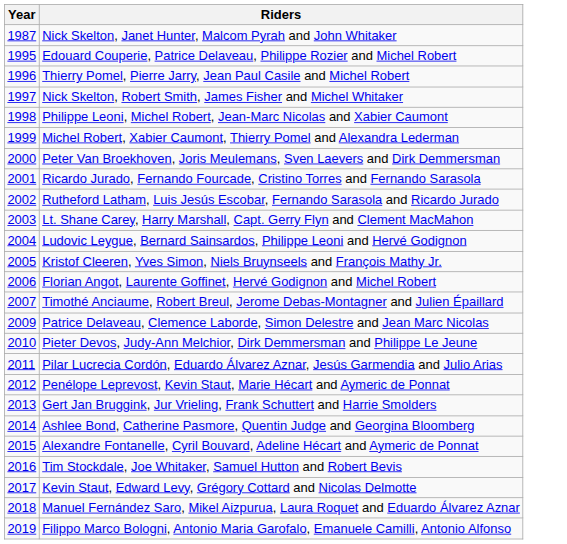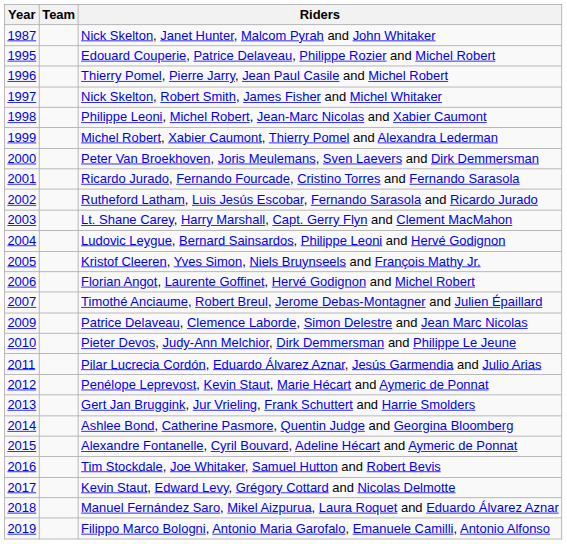 <table class="wikitable">
 <tr>
 <th>Year</th>
+<th>Team</th>
 <th>Riders</th>
 </tr>
 <tr>
 <td><a href='#'>1987</a> </td>
+<td></td>
 <td><a href='#'>Nick Skelton</a>, <a href='#'>Janet Hunter</a>, <a href='#'>Malcom Pyrah</a> and <a href='#'>John Whitaker</a></td>
 </tr>
 <tr>
 <td><a href='#'>1995</a> </td>
+<td></td>
 <td><a href='#'>Edouard Couperie</a>, <a href='#'>Patrice Delaveau</a>, <a href='#'>Philippe Rozier</a> and <a href='#'>Michel Robert</a></td>
 </tr>
 <tr>
 <td><a href='#'>1996</a></td>
+<td></td>
 <td><a href='#'>Thierry Pomel</a>, <a href='#'>Pierre Jarry</a>, <a href='#'>Jean Paul Casile</a> and <a href='#'>Michel Robert</a></td>
 </tr>
 <tr>
 <td><a href='#'>1997</a> </td>
+<td></td>
 <td><a href='#'>Nick Skelton</a>, <a href='#'>Robert Smith</a>, <a href='#'>James Fisher</a> and <a href='#'>Michel Whitaker</a></td>
 </tr>
 <tr>
 <td><a href='#'>1998</a></td>
+<td></td>
 <td><a href='#'>Philippe Leoni</a>, <a href='#'>Michel Robert</a>, <a href='#'>Jean-Marc Nicolas</a> and <a href='#'>Xabier Caumont</a></td>
 </tr>
 <tr>
 <td><a href='#'>1999</a> </td>
+<td></td>
 <td><a href='#'>Michel Robert</a>, <a href='#'>Xabier Caumont</a>, <a href='#'>Thierry Pomel</a> and <a href='#'>Alexandra Lederman</a></td>
 </tr>
 <tr>
 <td><a href='#'>2000</a> </td>
+<td></td>
 <td><a href='#'>Peter Van Broekhoven</a>, <a href='#'>Joris Meulemans</a>, <a href='#'>Sven Laevers</a> and <a href='#'>Dirk Demmersman</a></td>
 </tr>
 <tr>
 <td><a href='#'>2001</a></td>
+<td></td>
 <td><a href='#'>Ricardo Jurado</a>, <a href='#'>Fernando Fourcade</a>, <a href='#'>Cristino Torres</a> and <a href='#'>Fernando Sarasola</a></td>
 </tr>
 <tr>
 <td><a href='#'>2002</a></td>
+<td></td>
 <td><a href='#'>Rutheford Latham</a>, <a href='#'>Luis Jesús Escobar</a>, <a href='#'>Fernando Sarasola</a> and <a href='#'>Ricardo Jurado</a></td>
 </tr>
 <tr>
 <td><a href='#'>2003</a> </td>
+<td></td>
 <td><a href='#'>Lt. Shane Carey</a>, <a href='#'>Harry Marshall</a>, <a href='#'>Capt. Gerry Flyn</a> and <a href='#'>Clement MacMahon</a></td>
 </tr>
 <tr>
 <td><a href='#'>2004</a></td>
+<td></td>
 <td><a href='#'>Ludovic Leygue</a>, <a href='#'>Bernard Sainsardos</a>, <a href='#'>Philippe Leoni</a> and <a href='#'>Hervé Godignon</a></td>
 </tr>
 <tr>
 <td><a href='#'>2005</a></td>
+<td></td>
 <td><a href='#'>Kristof Cleeren</a>, <a href='#'>Yves Simon</a>, <a href='#'>Niels Bruynseels</a> and <a href='#'>François Mathy Jr.</a></td>
 </tr>
 <tr>
 <td><a href='#'>2006</a></td>
+<td></td>
 <td><a href='#'>Florian Angot</a>, <a href='#'>Laurente Goffinet</a>, <a href='#'>Hervé Godignon</a> and <a href='#'>Michel Robert</a></td>
 </tr>
 <tr>
 <td><a href='#'>2007</a></td>
+<td></td>
 <td><a href='#'>Timothé Anciaume</a>, <a href='#'>Robert Breul</a>, <a href='#'>Jerome Debas-Montagner</a> and <a href='#'>Julien Épaillard</a></td>
 </tr>
 <tr>
 <td><a href='#'>2009</a> </td>
+<td></td>
 <td><a href='#'>Patrice Delaveau</a>, <a href='#'>Clemence Laborde</a>, <a href='#'>Simon Delestre</a> and <a href='#'>Jean Marc Nicolas</a></td>
 </tr>
 <tr>
 <td><a href='#'>2010</a></td>
+<td></td>
 <td><a href='#'>Pieter Devos</a>, <a href='#'>Judy-Ann Melchior</a>, <a href='#'>Dirk Demmersman</a> and <a href='#'>Philippe Le Jeune</a></td>
 </tr>
 <tr>
 <td><a href='#'>2011</a></td>
+<td></td>
 <td><a href='#'>Pilar Lucrecia Cordón</a>, <a href='#'>Eduardo Álvarez Aznar</a>, <a href='#'>Jesús Garmendia</a> and <a href='#'>Julio Arias</a></td>
 </tr>
 <tr>
 <td><a href='#'>2012</a></td>
+<td></td>
 <td><a href='#'>Penélope Leprevost</a>, <a href='#'>Kevin Staut</a>, <a href='#'>Marie Hécart</a> and <a href='#'>Aymeric de Ponnat</a></td>
 </tr>
 <tr>
 <td><a href='#'>2013</a> </td>
+<td></td>
 <td><a href='#'>Gert Jan Bruggink</a>, <a href='#'>Jur Vrieling</a>, <a href='#'>Frank Schuttert</a> and <a href='#'>Harrie Smolders</a></td>
 </tr>
 <tr>
 <td><a href='#'>2014</a></td>
+<td></td>
 <td><a href='#'>Ashlee Bond</a>, <a href='#'>Catherine Pasmore</a>, <a href='#'>Quentin Judge</a> and <a href='#'>Georgina Bloomberg</a></td>
 </tr>
 <tr>
 <td><a href='#'>2015</a></td>
+<td></td>
 <td><a href='#'>Alexandre Fontanelle</a>, <a href='#'>Cyril Bouvard</a>, <a href='#'>Adeline Hécart</a> and <a href='#'>Aymeric de Ponnat</a></td>
 </tr>
 <tr>
 <td><a href='#'>2016</a></td>
+<td></td>
 <td><a href='#'>Tim Stockdale</a>, <a href='#'>Joe Whitaker</a>, <a href='#'>Samuel Hutton</a> and <a href='#'>Robert Bevis</a></td>
 </tr>
 <tr>
 <td><a href='#'>2017</a> </td>
+<td></td>
 <td><a href='#'>Kevin Staut</a>, <a href='#'>Edward Levy</a>, <a href='#'>Grégory Cottard</a> and <a href='#'>Nicolas Delmotte</a></td>
 </tr>
 <tr>
 <td><a href='#'>2018</a></td>
+<td></td>
 <td><a href='#'>Manuel Fernández Saro</a>, <a href='#'>Mikel Aizpurua</a>, <a href='#'>Laura Roquet</a> and <a href='#'>Eduardo Álvarez Aznar</a></td>
 </tr>
 <tr>
 <td><a href='#'>2019</a></td>
+<td></td>
 <td><a href='#'>Filippo Marco Bologni</a>, <a href='#'>Antonio Maria Garofalo</a>, <a href='#'>Emanuele Camilli</a>, <a href='#'>Antonio Alfonso</a></td>
 </tr>
 </table>
